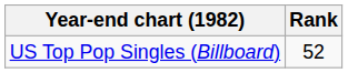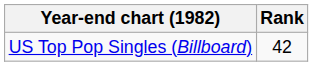 <table class="wikitable sortable">
 <tr>
 <th>Year-end chart (1982)</th>
 <th>Rank</th>
 </tr>
 <tr>
 <td><a href='#'>US Top Pop Singles (<em>Billboard</em>)</a></td>
-<td align="center">52</td>
+<td align="center">42</td>
 </tr>
 </table>
